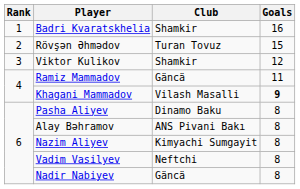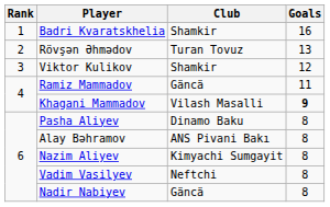 <table class="wikitable" style="text-align:center">
 <tr>
 <th>Rank</th>
 <th>Player</th>
 <th>Club</th>
 <th>Goals</th>
 </tr>
 <tr>
 <td>1</td>
 <td align="left"> <a href='#'>Badri Kvaratskhelia</a></td>
 <td align="left">Shamkir</td>
 <td>16</td>
 </tr>
 <tr>
 <td>2</td>
 <td align="left"> Rövşən Əhmədov</td>
 <td align="left">Turan Tovuz</td>
-<td>15</td>
+<td>13</td>
 </tr>
 <tr>
 <td>3</td>
 <td align="left"> Viktor Kulikov</td>
 <td align="left">Shamkir</td>
 <td>12</td>
 </tr>
 <tr>
 <td rowspan="2">4</td>
 <td align="left"> <a href='#'>Ramiz Mammadov</a></td>
 <td align="left">Gäncä</td>
 <td>11</td>
 </tr>
 <tr>
 <td align="left"> <a href='#'>Khagani Mammadov</a></td>
 <td align="left">Vilash Masalli</td>
 <td><strong>9</strong></td>
 </tr>
 <tr>
 <td rowspan="5">6</td>
 <td align="left"> <a href='#'>Pasha Aliyev</a></td>
 <td align="left">Dinamo Baku</td>
 <td>8</td>
 </tr>
 <tr>
 <td align="left"> Alay Bəhramov</td>
 <td align="left">ANS Pivani Bakı</td>
 <td>8</td>
 </tr>
 <tr>
 <td align="left"> <a href='#'>Nazim Aliyev</a></td>
 <td align="left">Kimyachi Sumgayit</td>
 <td>8</td>
 </tr>
 <tr>
 <td align="left"> <a href='#'>Vadim Vasilyev</a></td>
 <td align="left">Neftchi</td>
 <td>8</td>
 </tr>
 <tr>
 <td align="left"> <a href='#'>Nadir Nabiyev</a></td>
 <td align="left">Gäncä</td>
 <td>8</td>
 </tr>
 </table>
